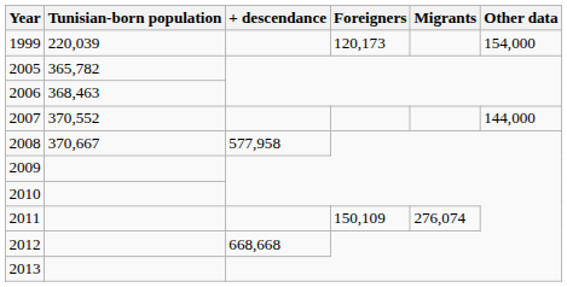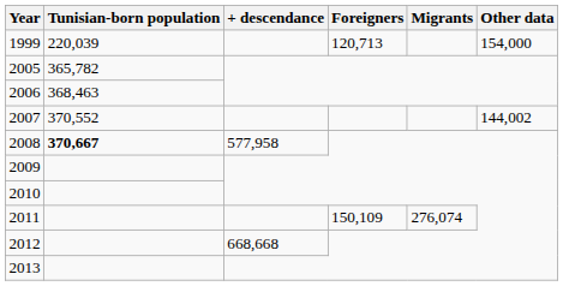 <table class="wikitable">
 <tr>
 <th>Year</th>
 <th>Tunisian-born population</th>
 <th>+ descendance</th>
 <th>Foreigners</th>
 <th>Migrants</th>
 <th>Other data</th>
 </tr>
 <tr>
 <td>1999</td>
 <td>220,039</td>
 <td></td>
-<td>120,173</td>
+<td>120,713</td>
 <td></td>
 <td>154,000</td>
 </tr>
 <tr>
 <td>2005</td>
 <td>365,782</td>
 </tr>
 <tr>
 <td>2006</td>
 <td>368,463</td>
 </tr>
 <tr>
 <td>2007</td>
 <td>370,552</td>
 <td></td>
 <td></td>
 <td></td>
-<td>144,000</td>
+<td>144,002</td>
 </tr>
 <tr>
 <td>2008</td>
-<td>370,667</td>
+<td><strong>370,667</strong></td>
 <td>577,958</td>
 </tr>
 <tr>
 <td>2009</td>
 <td></td>
 </tr>
 <tr>
 <td>2010</td>
 <td></td>
 </tr>
 <tr>
 <td>2011</td>
 <td></td>
 <td></td>
 <td>150,109</td>
 <td>276,074</td>
 </tr>
 <tr>
 <td>2012</td>
 <td></td>
 <td>668,668</td>
 </tr>
 <tr>
 <td>2013</td>
 <td></td>
 </tr>
 </table>
